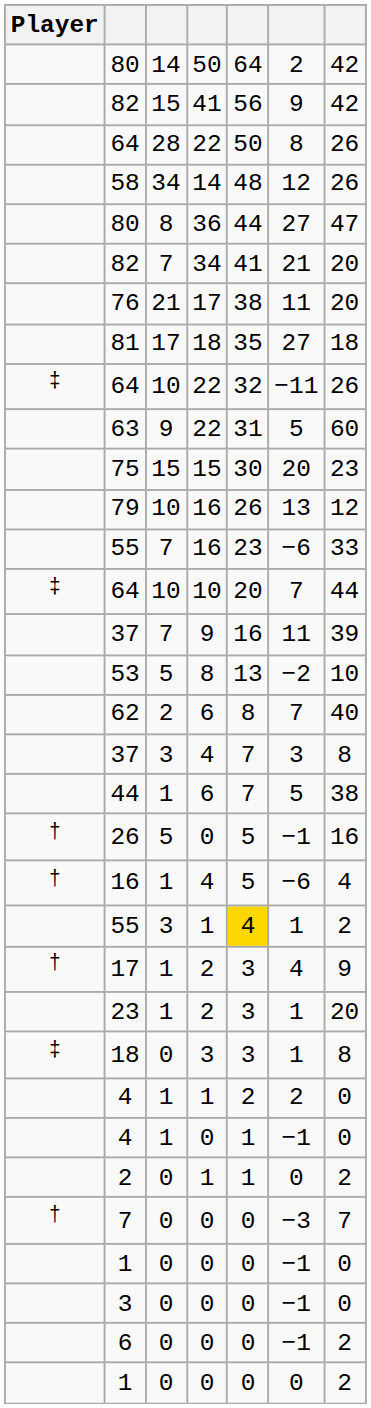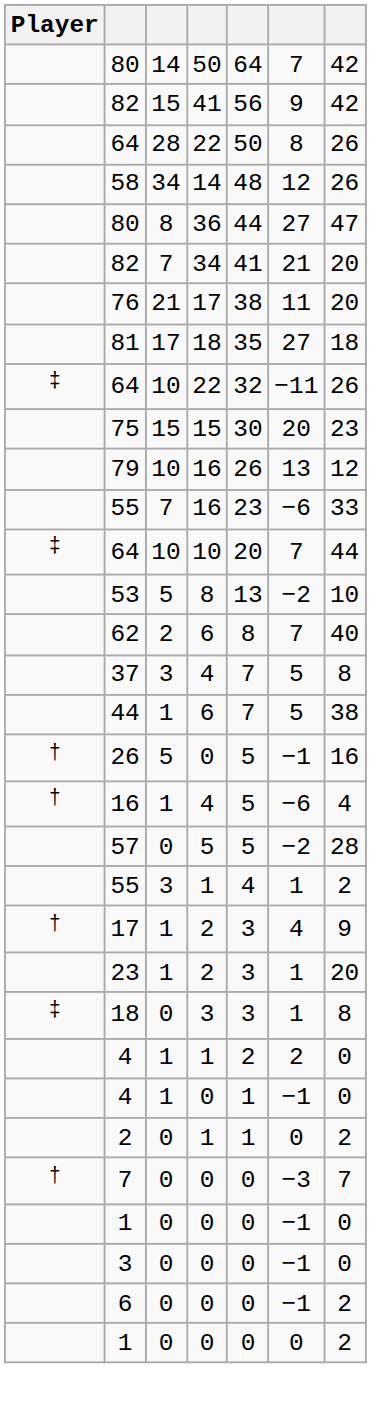 <table class="wikitable sortable" style="text-align:center;">
 <tr>
 <th>Player</th>
 <th></th>
 <th></th>
 <th></th>
 <th></th>
 <th data-sort-type="number"></th>
 <th></th>
 </tr>
 <tr>
 <td></td>
 <td>80</td>
 <td>14</td>
 <td>50</td>
 <td>64</td>
-<td>2</td>
+<td>7</td>
 <td>42</td>
 </tr>
 <tr>
 <td></td>
 <td>82</td>
 <td>15</td>
 <td>41</td>
 <td>56</td>
 <td>9</td>
 <td>42</td>
 </tr>
 <tr>
 <td></td>
 <td>64</td>
 <td>28</td>
 <td>22</td>
 <td>50</td>
 <td>8</td>
 <td>26</td>
 </tr>
 <tr>
 <td></td>
 <td>58</td>
 <td>34</td>
 <td>14</td>
 <td>48</td>
 <td>12</td>
 <td>26</td>
 </tr>
 <tr>
 <td></td>
 <td>80</td>
 <td>8</td>
 <td>36</td>
 <td>44</td>
 <td>27</td>
 <td>47</td>
 </tr>
 <tr>
 <td></td>
 <td>82</td>
 <td>7</td>
 <td>34</td>
 <td>41</td>
 <td>21</td>
 <td>20</td>
 </tr>
 <tr>
 <td></td>
 <td>76</td>
 <td>21</td>
 <td>17</td>
 <td>38</td>
 <td>11</td>
 <td>20</td>
 </tr>
 <tr>
 <td></td>
 <td>81</td>
 <td>17</td>
 <td>18</td>
 <td>35</td>
 <td>27</td>
 <td>18</td>
 </tr>
 <tr>
 <td><sup>‡</sup></td>
 <td>64</td>
 <td>10</td>
 <td>22</td>
 <td>32</td>
 <td>−11</td>
 <td>26</td>
 </tr>
 <tr>
 <td></td>
-<td>63</td>
-<td>9</td>
-<td>22</td>
-<td>31</td>
-<td>5</td>
-<td>60</td>
-</tr>
-<tr>
-<td></td>
 <td>75</td>
 <td>15</td>
 <td>15</td>
 <td>30</td>
 <td>20</td>
 <td>23</td>
 </tr>
 <tr>
 <td></td>
 <td>79</td>
 <td>10</td>
 <td>16</td>
 <td>26</td>
 <td>13</td>
 <td>12</td>
 </tr>
 <tr>
 <td></td>
 <td>55</td>
 <td>7</td>
 <td>16</td>
 <td>23</td>
 <td>−6</td>
 <td>33</td>
 </tr>
 <tr>
 <td><sup>‡</sup></td>
 <td>64</td>
 <td>10</td>
 <td>10</td>
 <td>20</td>
 <td>7</td>
 <td>44</td>
 </tr>
 <tr>
 <td></td>
-<td>37</td>
-<td>7</td>
-<td>9</td>
-<td>16</td>
-<td>11</td>
-<td>39</td>
-</tr>
-<tr>
-<td></td>
 <td>53</td>
 <td>5</td>
 <td>8</td>
 <td>13</td>
 <td>−2</td>
 <td>10</td>
 </tr>
 <tr>
 <td></td>
 <td>62</td>
 <td>2</td>
 <td>6</td>
 <td>8</td>
 <td>7</td>
 <td>40</td>
 </tr>
 <tr>
 <td></td>
 <td>37</td>
 <td>3</td>
 <td>4</td>
 <td>7</td>
-<td>3</td>
+<td>5</td>
 <td>8</td>
 </tr>
 <tr>
 <td></td>
 <td>44</td>
 <td>1</td>
 <td>6</td>
 <td>7</td>
 <td>5</td>
 <td>38</td>
 </tr>
 <tr>
 <td><sup>†</sup></td>
 <td>26</td>
 <td>5</td>
 <td>0</td>
 <td>5</td>
 <td>−1</td>
 <td>16</td>
 </tr>
 <tr>
 <td><sup>†</sup></td>
 <td>16</td>
 <td>1</td>
 <td>4</td>
 <td>5</td>
 <td>−6</td>
 <td>4</td>
 </tr>
 <tr>
 <td></td>
+<td>57</td>
+<td>0</td>
+<td>5</td>
+<td>5</td>
+<td>−2</td>
+<td>28</td>
+</tr>
+<tr>
+<td></td>
 <td>55</td>
 <td>3</td>
 <td>1</td>
-<td style="background: gold;">4</td>
+<td>4</td>
 <td>1</td>
 <td>2</td>
 </tr>
 <tr>
 <td><sup>†</sup></td>
 <td>17</td>
 <td>1</td>
 <td>2</td>
 <td>3</td>
 <td>4</td>
 <td>9</td>
 </tr>
 <tr>
 <td></td>
 <td>23</td>
 <td>1</td>
 <td>2</td>
 <td>3</td>
 <td>1</td>
 <td>20</td>
 </tr>
 <tr>
 <td><sup>‡</sup></td>
 <td>18</td>
 <td>0</td>
 <td>3</td>
 <td>3</td>
 <td>1</td>
 <td>8</td>
 </tr>
 <tr>
 <td></td>
 <td>4</td>
 <td>1</td>
 <td>1</td>
 <td>2</td>
 <td>2</td>
 <td>0</td>
 </tr>
 <tr>
 <td></td>
 <td>4</td>
 <td>1</td>
 <td>0</td>
 <td>1</td>
 <td>−1</td>
 <td>0</td>
 </tr>
 <tr>
 <td></td>
 <td>2</td>
 <td>0</td>
 <td>1</td>
 <td>1</td>
 <td>0</td>
 <td>2</td>
 </tr>
 <tr>
 <td><sup>†</sup></td>
 <td>7</td>
 <td>0</td>
 <td>0</td>
 <td>0</td>
 <td>−3</td>
 <td>7</td>
 </tr>
 <tr>
 <td></td>
 <td>1</td>
 <td>0</td>
 <td>0</td>
 <td>0</td>
 <td>−1</td>
 <td>0</td>
 </tr>
 <tr>
 <td></td>
 <td>3</td>
 <td>0</td>
 <td>0</td>
 <td>0</td>
 <td>−1</td>
 <td>0</td>
 </tr>
 <tr>
 <td></td>
 <td>6</td>
 <td>0</td>
 <td>0</td>
 <td>0</td>
 <td>−1</td>
 <td>2</td>
 </tr>
 <tr>
 <td></td>
 <td>1</td>
 <td>0</td>
 <td>0</td>
 <td>0</td>
 <td>0</td>
 <td>2</td>
 </tr>
 </table>
